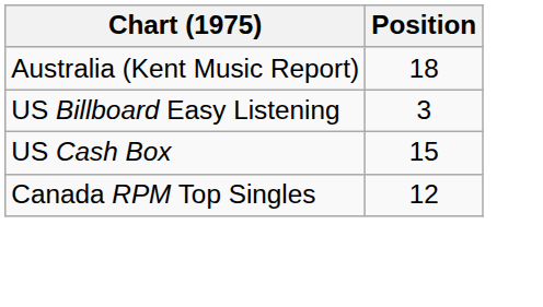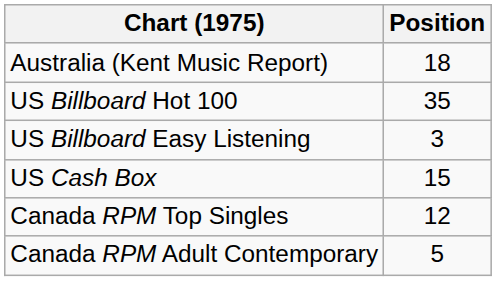 <table class="wikitable sortable">
 <tr>
 <th align="left">Chart (1975)</th>
 <th style="text-align:center;">Position</th>
 </tr>
 <tr>
 <td>Australia (Kent Music Report)</td>
 <td style="text-align:center;">18</td>
+</tr>
+<tr>
+<td>US <em>Billboard</em> Hot 100</td>
+<td style="text-align:center;">35</td>
 </tr>
 <tr>
 <td>US <em>Billboard</em> Easy Listening</td>
 <td style="text-align:center;">3</td>
 </tr>
 <tr>
 <td>US <em>Cash Box</em></td>
 <td style="text-align:center;">15</td>
 </tr>
 <tr>
 <td>Canada <em>RPM</em> Top Singles</td>
 <td style="text-align:center;">12</td>
 </tr>
+<tr>
+<td>Canada <em>RPM</em> Adult Contemporary</td>
+<td style="text-align:center;">5</td>
+</tr>
 </table>
